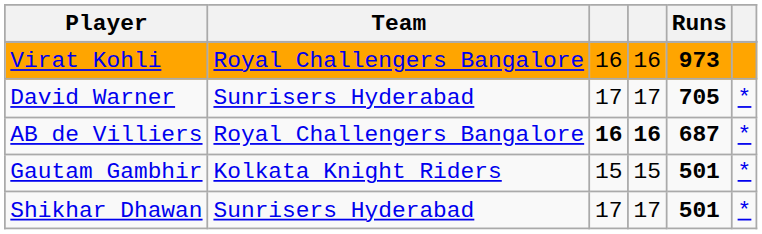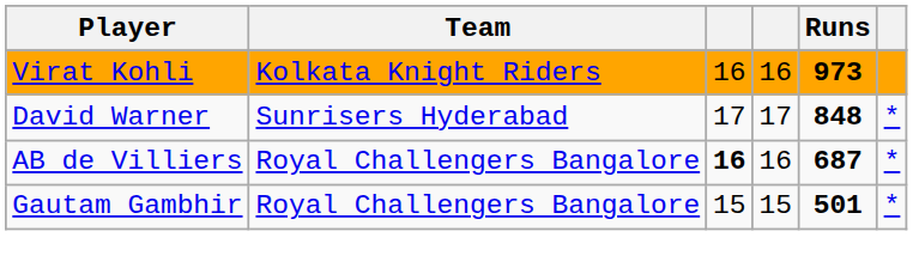 <table class="wikitable"  style="text-align: center;">
 <tr>
 <th class="unsortable">Player</th>
 <th>Team</th>
 <th></th>
 <th></th>
 <th>Runs</th>
 <th></th>
 </tr>
 <tr>
 </tr>
 <tr style="background: Orange;">
 <td style="text-align:left"><a href='#'>Virat Kohli</a></td>
-<td style="text-align:left"><a href='#'>Royal Challengers Bangalore</a></td>
+<td style="text-align:left"><a href='#'>Kolkata Knight Riders</a></td>
 <td>16</td>
 <td>16</td>
 <td><strong>973</strong></td>
 <td><a href='#'></a></td>
 </tr>
 <tr>
 <td style="text-align:left"><a href='#'>David Warner</a></td>
 <td style="text-align:left"><a href='#'>Sunrisers Hyderabad</a></td>
 <td>17</td>
 <td>17</td>
-<td><strong>705</strong></td>
+<td><strong>848</strong></td>
 <td><a href='#'></a><a href='#'>*</a></td>
 </tr>
 <tr>
 <td style="text-align:left"><a href='#'>AB de Villiers</a></td>
 <td style="text-align:left"><a href='#'>Royal Challengers Bangalore</a></td>
 <td><strong>16</strong></td>
-<td><strong>16</strong></td>
+<td>16</td>
 <td><strong>687</strong></td>
 <td><a href='#'></a><a href='#'>*</a></td>
 </tr>
 <tr>
 <td style="text-align:left"><a href='#'>Gautam Gambhir</a></td>
-<td style="text-align:left"><a href='#'>Kolkata Knight Riders</a></td>
+<td style="text-align:left"><a href='#'>Royal Challengers Bangalore</a></td>
 <td>15</td>
 <td>15</td>
 <td><strong>501</strong></td>
 <td><a href='#'></a><a href='#'>*</a></td>
 </tr>
-<tr>
-<td style="text-align:left"><a href='#'>Shikhar Dhawan</a></td>
-<td style="text-align:left"><a href='#'>Sunrisers Hyderabad</a></td>
-<td>17</td>
-<td>17</td>
-<td><strong>501</strong></td>
-<td><a href='#'></a><a href='#'>*</a></td>
-</tr>
 </table>
